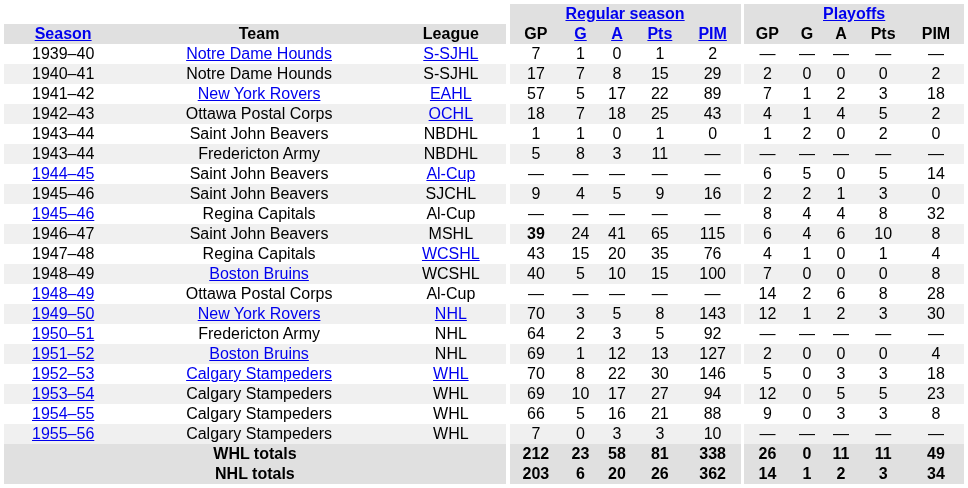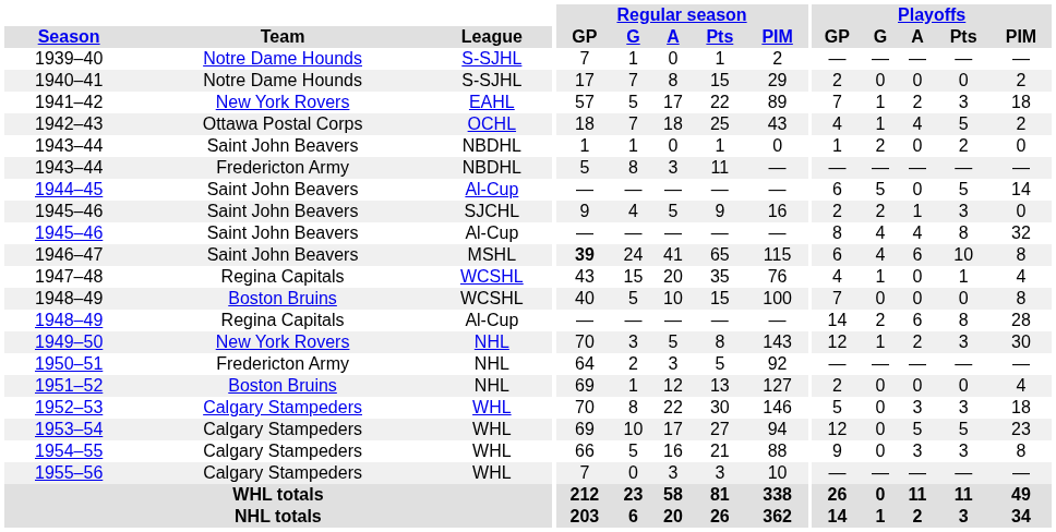 <table border="0" cellpadding="1" cellspacing="0" style="text-align:center; width:60em">
 <tr bgcolor="#e0e0e0">
 <th colspan="3" bgcolor="#ffffff"></th>
 <th rowspan="100" bgcolor="#ffffff"></th>
 <th colspan="5"><a href='#'>Regular season</a></th>
 <th rowspan="100" bgcolor="#ffffff"></th>
 <th colspan="5"><a href='#'>Playoffs</a></th>
 </tr>
 <tr bgcolor="#e0e0e0">
 <th><a href='#'>Season</a></th>
 <th>Team</th>
 <th>League</th>
 <th>GP</th>
 <th><a href='#'>G</a></th>
 <th><a href='#'>A</a></th>
 <th><a href='#'>Pts</a></th>
 <th><a href='#'>PIM</a></th>
 <th>GP</th>
 <th>G</th>
 <th>A</th>
 <th>Pts</th>
 <th>PIM</th>
 </tr>
 <tr>
 <td>1939–40</td>
 <td><a href='#'>Notre Dame Hounds</a></td>
 <td><a href='#'>S-SJHL</a></td>
 <td>7</td>
 <td>1</td>
 <td>0</td>
 <td>1</td>
 <td>2</td>
 <td>—</td>
 <td>—</td>
 <td>—</td>
 <td>—</td>
 <td>—</td>
 </tr>
 <tr bgcolor="#f0f0f0">
 <td>1940–41</td>
 <td>Notre Dame Hounds</td>
 <td>S-SJHL</td>
 <td>17</td>
 <td>7</td>
 <td>8</td>
 <td>15</td>
 <td>29</td>
 <td>2</td>
 <td>0</td>
 <td>0</td>
 <td>0</td>
 <td>2</td>
 </tr>
 <tr>
 <td>1941–42</td>
 <td><a href='#'>New York Rovers</a></td>
 <td><a href='#'>EAHL</a></td>
 <td>57</td>
 <td>5</td>
 <td>17</td>
 <td>22</td>
 <td>89</td>
 <td>7</td>
 <td>1</td>
 <td>2</td>
 <td>3</td>
 <td>18</td>
 </tr>
 <tr bgcolor="#f0f0f0">
 <td>1942–43</td>
 <td>Ottawa Postal Corps</td>
 <td><a href='#'>OCHL</a></td>
 <td>18</td>
 <td>7</td>
 <td>18</td>
 <td>25</td>
 <td>43</td>
 <td>4</td>
 <td>1</td>
 <td>4</td>
 <td>5</td>
 <td>2</td>
 </tr>
 <tr>
 <td>1943–44</td>
 <td>Saint John Beavers</td>
 <td>NBDHL</td>
 <td>1</td>
 <td>1</td>
 <td>0</td>
 <td>1</td>
 <td>0</td>
 <td>1</td>
 <td>2</td>
 <td>0</td>
 <td>2</td>
 <td>0</td>
 </tr>
 <tr bgcolor="#f0f0f0">
 <td>1943–44</td>
 <td>Fredericton Army</td>
 <td>NBDHL</td>
 <td>5</td>
 <td>8</td>
 <td>3</td>
 <td>11</td>
 <td>—</td>
 <td>—</td>
 <td>—</td>
 <td>—</td>
 <td>—</td>
 <td>—</td>
 </tr>
 <tr>
 <td><a href='#'>1944–45</a></td>
 <td>Saint John Beavers</td>
 <td><a href='#'>Al-Cup</a></td>
 <td>—</td>
 <td>—</td>
 <td>—</td>
 <td>—</td>
 <td>—</td>
 <td>6</td>
 <td>5</td>
 <td>0</td>
 <td>5</td>
 <td>14</td>
 </tr>
 <tr bgcolor="#f0f0f0">
 <td>1945–46</td>
 <td>Saint John Beavers</td>
 <td>SJCHL</td>
 <td>9</td>
 <td>4</td>
 <td>5</td>
 <td>9</td>
 <td>16</td>
 <td>2</td>
 <td>2</td>
 <td>1</td>
 <td>3</td>
 <td>0</td>
 </tr>
 <tr>
 <td><a href='#'>1945–46</a></td>
-<td>Regina Capitals</td>
+<td>Saint John Beavers</td>
 <td>Al-Cup</td>
 <td>—</td>
 <td>—</td>
 <td>—</td>
 <td>—</td>
 <td>—</td>
 <td>8</td>
 <td>4</td>
 <td>4</td>
 <td>8</td>
 <td>32</td>
 </tr>
 <tr bgcolor="#f0f0f0">
 <td>1946–47</td>
 <td>Saint John Beavers</td>
 <td>MSHL</td>
 <td><strong>39</strong></td>
 <td>24</td>
 <td>41</td>
 <td>65</td>
 <td>115</td>
 <td>6</td>
 <td>4</td>
 <td>6</td>
 <td>10</td>
 <td>8</td>
 </tr>
 <tr>
 <td>1947–48</td>
 <td>Regina Capitals</td>
 <td><a href='#'>WCSHL</a></td>
 <td>43</td>
 <td>15</td>
 <td>20</td>
 <td>35</td>
 <td>76</td>
 <td>4</td>
 <td>1</td>
 <td>0</td>
 <td>1</td>
 <td>4</td>
 </tr>
 <tr bgcolor="#f0f0f0">
 <td>1948–49</td>
 <td><a href='#'>Boston Bruins</a></td>
 <td>WCSHL</td>
 <td>40</td>
 <td>5</td>
 <td>10</td>
 <td>15</td>
 <td>100</td>
 <td>7</td>
 <td>0</td>
 <td>0</td>
 <td>0</td>
 <td>8</td>
 </tr>
 <tr>
 <td><a href='#'>1948–49</a></td>
-<td>Ottawa Postal Corps</td>
+<td>Regina Capitals</td>
 <td>Al-Cup</td>
 <td>—</td>
 <td>—</td>
 <td>—</td>
 <td>—</td>
 <td>—</td>
 <td>14</td>
 <td>2</td>
 <td>6</td>
 <td>8</td>
 <td>28</td>
 </tr>
 <tr bgcolor="#f0f0f0">
 <td><a href='#'>1949–50</a></td>
 <td><a href='#'>New York Rovers</a></td>
 <td><a href='#'>NHL</a></td>
 <td>70</td>
 <td>3</td>
 <td>5</td>
 <td>8</td>
 <td>143</td>
 <td>12</td>
 <td>1</td>
 <td>2</td>
 <td>3</td>
 <td>30</td>
 </tr>
 <tr>
 <td><a href='#'>1950–51</a></td>
 <td>Fredericton Army</td>
 <td>NHL</td>
 <td>64</td>
 <td>2</td>
 <td>3</td>
 <td>5</td>
 <td>92</td>
 <td>—</td>
 <td>—</td>
 <td>—</td>
 <td>—</td>
 <td>—</td>
 </tr>
 <tr bgcolor="#f0f0f0">
 <td><a href='#'>1951–52</a></td>
 <td><a href='#'>Boston Bruins</a></td>
 <td>NHL</td>
 <td>69</td>
 <td>1</td>
 <td>12</td>
 <td>13</td>
 <td>127</td>
 <td>2</td>
 <td>0</td>
 <td>0</td>
 <td>0</td>
 <td>4</td>
 </tr>
 <tr>
 <td><a href='#'>1952–53</a></td>
 <td><a href='#'>Calgary Stampeders</a></td>
 <td><a href='#'>WHL</a></td>
 <td>70</td>
 <td>8</td>
 <td>22</td>
 <td>30</td>
 <td>146</td>
 <td>5</td>
 <td>0</td>
 <td>3</td>
 <td>3</td>
 <td>18</td>
 </tr>
 <tr bgcolor="#f0f0f0">
 <td><a href='#'>1953–54</a></td>
 <td>Calgary Stampeders</td>
 <td>WHL</td>
 <td>69</td>
 <td>10</td>
 <td>17</td>
 <td>27</td>
 <td>94</td>
 <td>12</td>
 <td>0</td>
 <td>5</td>
 <td>5</td>
 <td>23</td>
 </tr>
 <tr>
 <td><a href='#'>1954–55</a></td>
 <td>Calgary Stampeders</td>
 <td>WHL</td>
 <td>66</td>
 <td>5</td>
 <td>16</td>
 <td>21</td>
 <td>88</td>
 <td>9</td>
 <td>0</td>
 <td>3</td>
 <td>3</td>
 <td>8</td>
 </tr>
 <tr bgcolor="#f0f0f0">
 <td><a href='#'>1955–56</a></td>
 <td>Calgary Stampeders</td>
 <td>WHL</td>
 <td>7</td>
 <td>0</td>
 <td>3</td>
 <td>3</td>
 <td>10</td>
 <td>—</td>
 <td>—</td>
 <td>—</td>
 <td>—</td>
 <td>—</td>
 </tr>
 <tr bgcolor="#e0e0e0">
 <th colspan="3">WHL totals</th>
 <th>212</th>
 <th>23</th>
 <th>58</th>
 <th>81</th>
 <th>338</th>
 <th>26</th>
 <th>0</th>
 <th>11</th>
 <th>11</th>
 <th>49</th>
 </tr>
 <tr bgcolor="#e0e0e0">
 <th colspan="3">NHL totals</th>
 <th>203</th>
 <th>6</th>
 <th>20</th>
 <th>26</th>
 <th>362</th>
 <th>14</th>
 <th>1</th>
 <th>2</th>
 <th>3</th>
 <th>34</th>
 </tr>
 </table>
